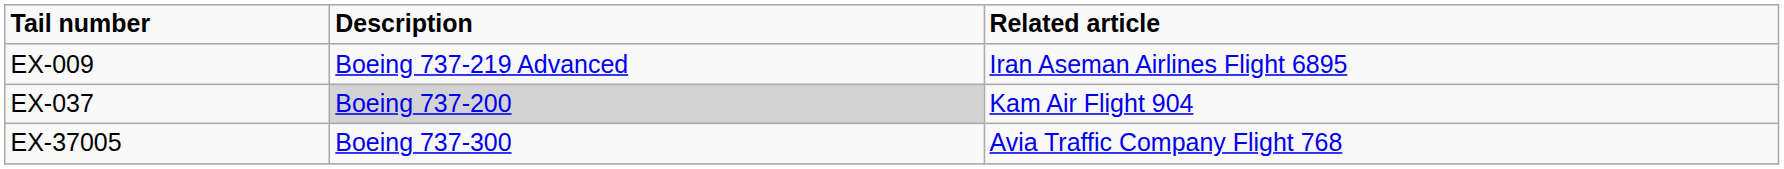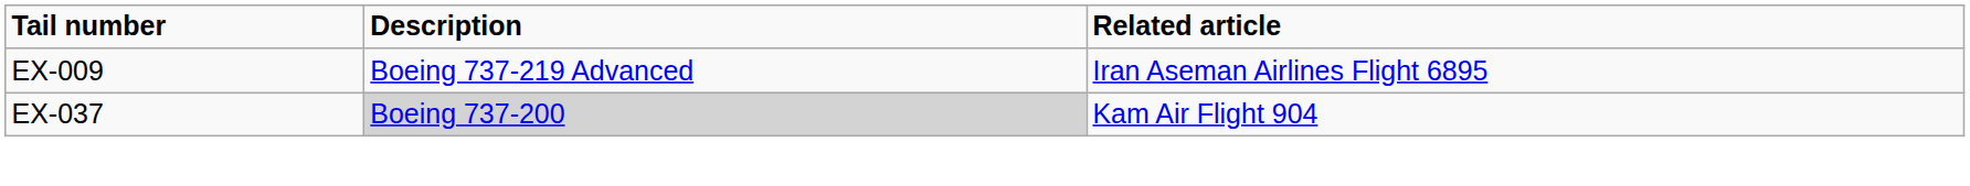 <table class="wikitable" width="90%">
 <tr>
 <td><strong>Tail number</strong></td>
 <td><strong>Description</strong></td>
 <td><strong>Related article</strong></td>
 </tr>
 <tr>
 <td>EX-009</td>
 <td><a href='#'>Boeing 737-219 Advanced</a></td>
 <td><a href='#'>Iran Aseman Airlines Flight 6895</a></td>
 </tr>
 <tr>
 <td>EX-037</td>
 <td style="background: lightgrey;"><a href='#'>Boeing 737-200</a></td>
 <td><a href='#'>Kam Air Flight 904</a></td>
 </tr>
-<tr>
-<td>EX-37005</td>
-<td><a href='#'>Boeing 737-300</a></td>
-<td><a href='#'>Avia Traffic Company Flight 768</a></td>
-</tr>
 </table>
